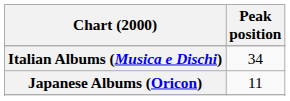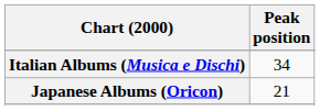 <table class="wikitable sortable plainrowheaders">
 <tr>
 <th scope="col">Chart (2000)</th>
 <th scope="col">Peak<br>position</th>
 </tr>
 <tr>
 </tr>
 <tr>
 </tr>
 <tr>
 <th scope="row">Italian Albums (<em><a href='#'>Musica e Dischi</a></em>)</th>
 <td align="center">34</td>
 </tr>
 <tr>
 <th scope="row">Japanese Albums (<a href='#'>Oricon</a>)</th>
-<td align="center">11</td>
+<td align="center">21</td>
 </tr>
 <tr>
 </tr>
 <tr>
 </tr>
 </table>
